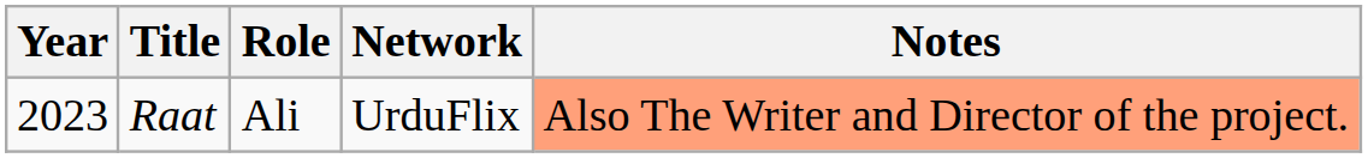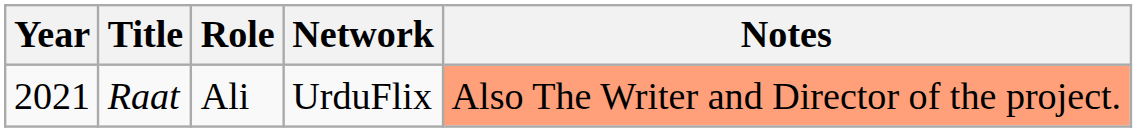 <table class="wikitable">
 <tr>
 <th>Year</th>
 <th>Title</th>
 <th>Role</th>
 <th>Network</th>
 <th>Notes</th>
 </tr>
 <tr>
-<td>2023</td>
+<td>2021</td>
 <td><em>Raat</em></td>
 <td>Ali</td>
 <td>UrduFlix</td>
 <td style="background: lightsalmon;">Also The Writer and Director of the project.</td>
 </tr>
 </table>
